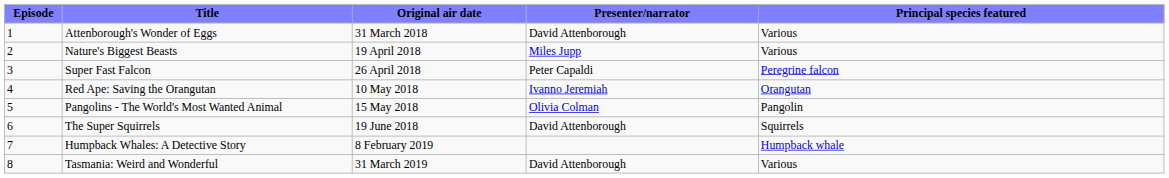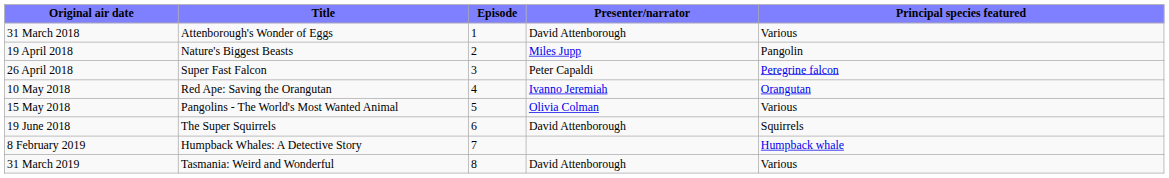 <table class="wikitable plainrowheaders" width=99%>
 <tr style="background:#fdd;">
+<th style="background-color: #7F80FF" width="15%">Original air date</th>
+<th style="background-color: #7F80FF" width="25%">Title</th>
 <th style="background-color: #7F80FF" width="5%">Episode</th>
-<th style="background-color: #7F80FF" width="25%">Title</th>
-<th style="background-color: #7F80FF" width="15%">Original air date</th>
 <th style="background-color: #7F80FF" width="20%">Presenter/narrator</th>
 <th style="background-color: #7F80FF" width="35%">Principal species featured</th>
 </tr>
 <tr>
+<td>31 March 2018</td>
+<td>Attenborough's Wonder of Eggs</td>
 <td>1</td>
-<td>Attenborough's Wonder of Eggs</td>
-<td>31 March 2018</td>
 <td>David Attenborough</td>
 <td>Various</td>
 </tr>
 <tr>
+<td>19 April 2018</td>
+<td>Nature's Biggest Beasts</td>
 <td>2</td>
-<td>Nature's Biggest Beasts</td>
-<td>19 April 2018</td>
 <td><a href='#'>Miles Jupp</a></td>
-<td>Various</td>
+<td>Pangolin</td>
 </tr>
 <tr>
+<td>26 April 2018</td>
+<td>Super Fast Falcon</td>
 <td>3</td>
-<td>Super Fast Falcon</td>
-<td>26 April 2018</td>
 <td>Peter Capaldi</td>
 <td><a href='#'>Peregrine falcon</a></td>
 </tr>
 <tr>
+<td>10 May 2018</td>
+<td>Red Ape: Saving the Orangutan</td>
 <td>4</td>
-<td>Red Ape: Saving the Orangutan</td>
-<td>10 May 2018</td>
 <td><a href='#'>Ivanno Jeremiah</a></td>
 <td><a href='#'>Orangutan</a></td>
 </tr>
 <tr>
+<td>15 May 2018</td>
+<td>Pangolins - The World's Most Wanted Animal</td>
 <td>5</td>
-<td>Pangolins - The World's Most Wanted Animal</td>
-<td>15 May 2018</td>
 <td><a href='#'>Olivia Colman</a></td>
-<td>Pangolin</td>
+<td>Various</td>
 </tr>
 <tr>
+<td>19 June 2018</td>
+<td>The Super Squirrels</td>
 <td>6</td>
-<td>The Super Squirrels</td>
-<td>19 June 2018</td>
 <td>David Attenborough</td>
 <td>Squirrels</td>
 </tr>
 <tr>
+<td>8 February 2019</td>
+<td>Humpback Whales: A Detective Story</td>
 <td>7</td>
-<td>Humpback Whales: A Detective Story</td>
-<td>8 February 2019</td>
 <td></td>
 <td><a href='#'>Humpback whale</a></td>
 </tr>
 <tr>
+<td>31 March 2019</td>
+<td>Tasmania: Weird and Wonderful</td>
 <td>8</td>
-<td>Tasmania: Weird and Wonderful</td>
-<td>31 March 2019</td>
 <td>David Attenborough</td>
 <td>Various</td>
 </tr>
 </table>
